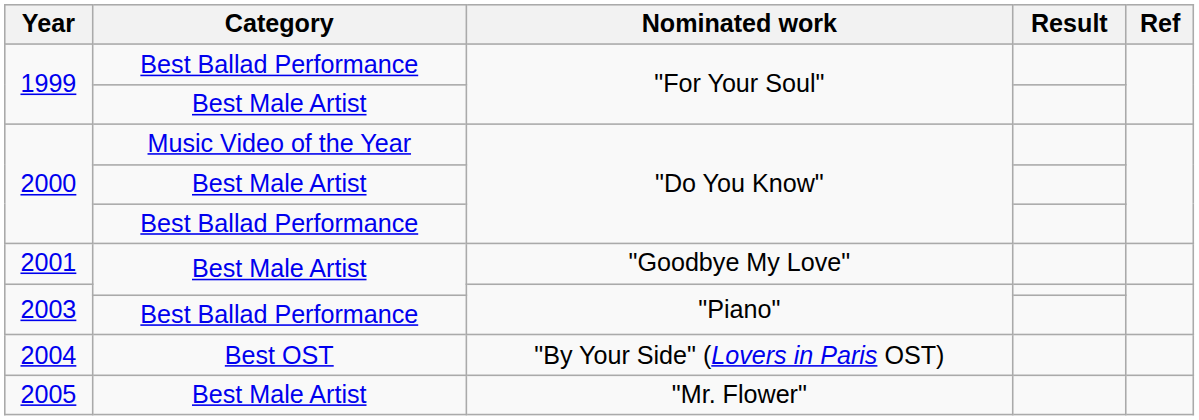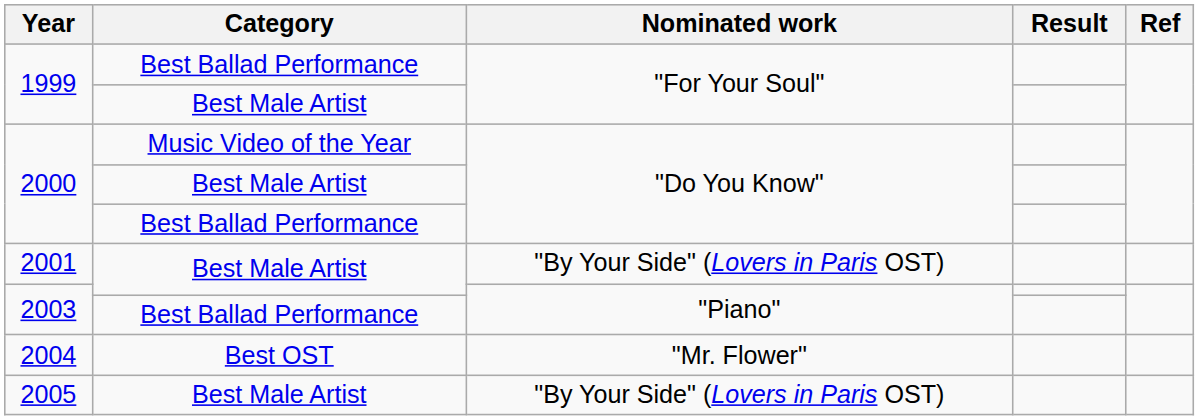 <table class="wikitable" style="text-align:center;" width="60%">
 <tr>
 <th>Year</th>
 <th>Category</th>
 <th>Nominated work</th>
 <th>Result</th>
 <th>Ref</th>
 </tr>
 <tr>
 <td rowspan="2"><a href='#'>1999</a></td>
 <td><a href='#'>Best Ballad Performance</a></td>
 <td rowspan="2" align="center">"For Your Soul"</td>
 <td></td>
 <td rowspan="2"></td>
 </tr>
 <tr>
 <td><a href='#'>Best Male Artist</a></td>
 <td></td>
 </tr>
 <tr>
 <td rowspan=3><a href='#'>2000</a></td>
 <td><a href='#'>Music Video of the Year</a></td>
 <td rowspan="3" align="center">"Do You Know"</td>
 <td></td>
 <td rowspan="3"></td>
 </tr>
 <tr>
 <td><a href='#'>Best Male Artist</a></td>
 <td></td>
 </tr>
 <tr>
 <td><a href='#'>Best Ballad Performance</a></td>
 <td></td>
 </tr>
 <tr>
 <td><a href='#'>2001</a></td>
 <td rowspan=2><a href='#'>Best Male Artist</a></td>
-<td align=center>"Goodbye My Love"</td>
+<td align=center>"By Your Side" (<em><a href='#'>Lovers in Paris</a></em> OST)</td>
 <td></td>
 <td></td>
 </tr>
 <tr>
 <td rowspan=2><a href='#'>2003</a></td>
 <td rowspan=2>"Piano"</td>
 <td></td>
 <td rowspan="2"></td>
 </tr>
 <tr>
 <td><a href='#'>Best Ballad Performance</a></td>
 <td></td>
 </tr>
 <tr>
 <td align=center><a href='#'>2004</a></td>
 <td><a href='#'>Best OST</a></td>
-<td align=center>"By Your Side" (<em><a href='#'>Lovers in Paris</a></em> OST)</td>
+<td align=center>"Mr. Flower"</td>
 <td></td>
 <td></td>
 </tr>
 <tr>
 <td align=center><a href='#'>2005</a></td>
 <td><a href='#'>Best Male Artist</a></td>
-<td align=center>"Mr. Flower"</td>
+<td align=center>"By Your Side" (<em><a href='#'>Lovers in Paris</a></em> OST)</td>
 <td></td>
 <td></td>
 </tr>
 </table>
